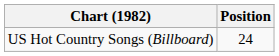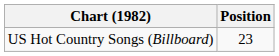 <table class="wikitable">
 <tr>
 <th>Chart (1982)</th>
 <th>Position</th>
 </tr>
 <tr>
 <td>US Hot Country Songs (<em>Billboard</em>)</td>
-<td align="center">24</td>
+<td align="center">23</td>
 </tr>
 </table>
